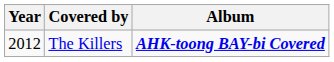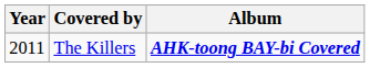 <table class="wikitable">
 <tr>
 <th>Year</th>
 <th>Covered by</th>
 <th>Album</th>
 </tr>
 <tr>
-<td>2012</td>
+<td>2011</td>
 <td><a href='#'>The Killers</a></td>
 <td><strong><em><a href='#'>AHK-toong BAY-bi Covered</a></em></strong></td>
 </tr>
 </table>
